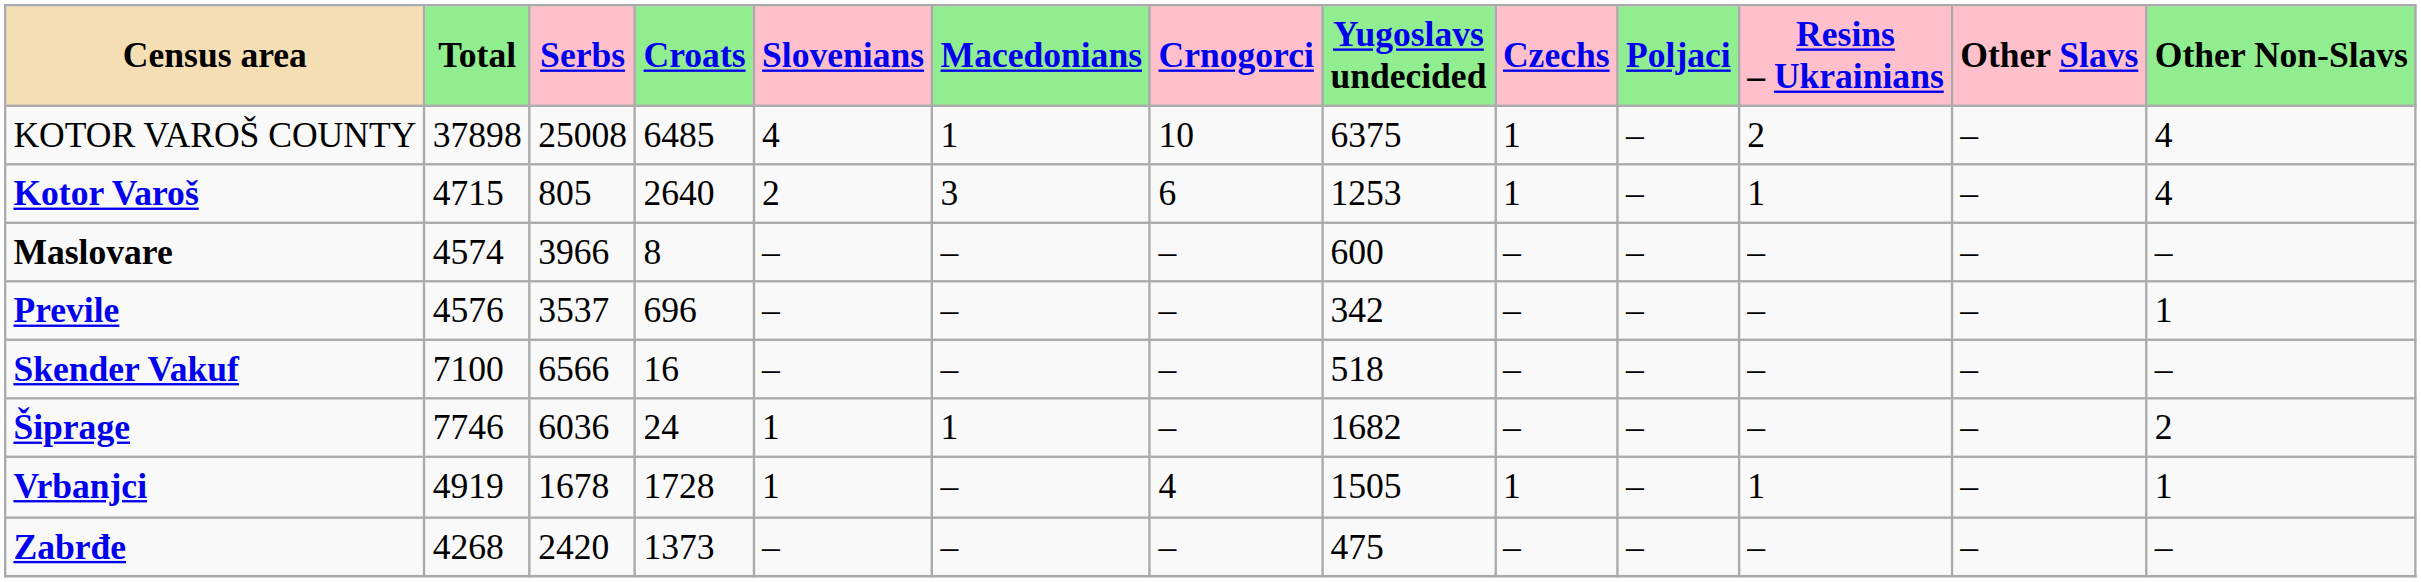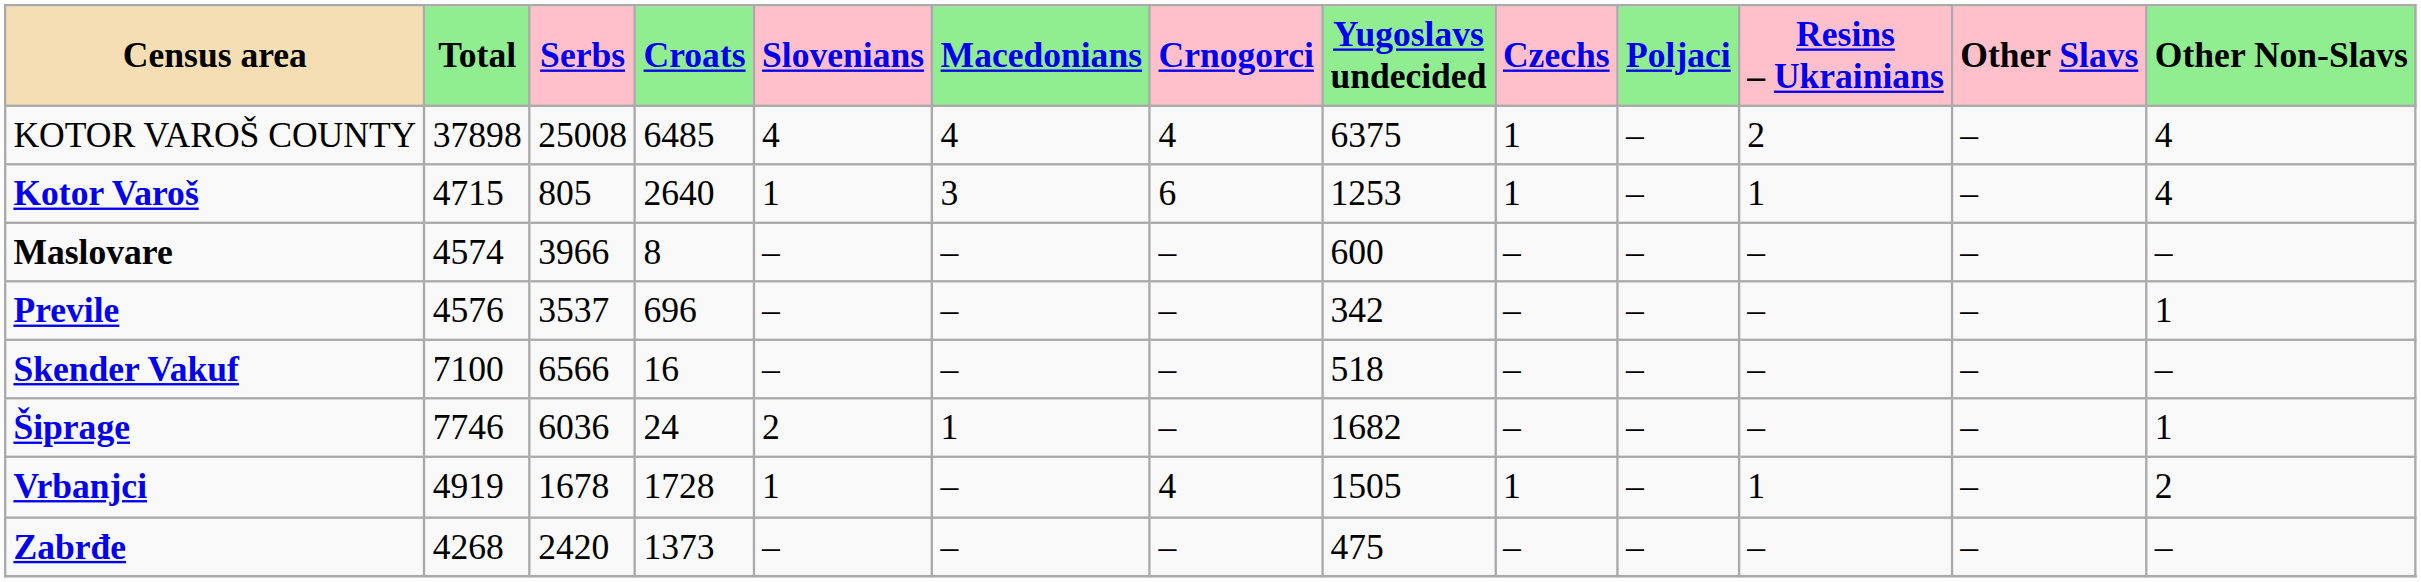 <table class="wikitable" style="font-size: 95%;">
 <tr>
 <th style="background:wheat;">Census area</th>
 <th style="background:lightgreen">Total</th>
 <th style="background:pink"><a href='#'>Serbs</a></th>
 <th style="background:lightgreen"><a href='#'>Croats</a></th>
 <th style="background:pink"><a href='#'>Slovenians</a></th>
 <th style="background:lightgreen"><a href='#'>Macedonians</a></th>
 <th style="background:pink"><a href='#'>Crnogorci</a></th>
 <th style="background:lightgreen"><a href='#'>Yugoslavs</a> <br>undecided</th>
 <th style="background:pink"><a href='#'>Czechs</a></th>
 <th style="background:lightgreen"><a href='#'>Poljaci</a></th>
 <th style="background:pink"><a href='#'>Resins</a><br> – <a href='#'>Ukrainians</a></th>
 <th style="background:pink">Other <a href='#'>Slavs</a></th>
 <th style="background:lightgreen">Other Non-Slavs</th>
 </tr>
 <tr>
 <td>KOTOR VAROŠ COUNTY</td>
 <td>37898</td>
 <td>25008</td>
 <td>6485</td>
 <td>4</td>
-<td>1</td>
-<td>10</td>
+<td>4</td>
+<td>4</td>
 <td>6375</td>
 <td>1</td>
 <td>–</td>
 <td>2</td>
 <td>–</td>
 <td>4</td>
 </tr>
 <tr>
 <td><strong><a href='#'>Kotor Varoš</a></strong></td>
 <td>4715</td>
 <td>805</td>
 <td>2640</td>
-<td>2</td>
+<td>1</td>
 <td>3</td>
 <td>6</td>
 <td>1253</td>
 <td>1</td>
 <td>–</td>
 <td>1</td>
 <td>–</td>
 <td>4</td>
 </tr>
 <tr>
 <td><strong>Maslovare</strong></td>
 <td>4574</td>
 <td>3966</td>
 <td>8</td>
 <td>–</td>
 <td>–</td>
 <td>–</td>
 <td>600</td>
 <td>–</td>
 <td>–</td>
 <td>–</td>
 <td>–</td>
 <td>–</td>
 </tr>
 <tr>
 <td><strong><a href='#'>Previle</a></strong></td>
 <td>4576</td>
 <td>3537</td>
 <td>696</td>
 <td>–</td>
 <td>–</td>
 <td>–</td>
 <td>342</td>
 <td>–</td>
 <td>–</td>
 <td>–</td>
 <td>–</td>
 <td>1</td>
 </tr>
 <tr>
 <td><strong><a href='#'>Skender Vakuf</a></strong></td>
 <td>7100</td>
 <td>6566</td>
 <td>16</td>
 <td>–</td>
 <td>–</td>
 <td>–</td>
 <td>518</td>
 <td>–</td>
 <td>–</td>
 <td>–</td>
 <td>–</td>
 <td>–</td>
 </tr>
 <tr>
 <td><strong><a href='#'>Šiprage</a></strong></td>
 <td>7746</td>
 <td>6036</td>
 <td>24</td>
-<td>1</td>
+<td>2</td>
 <td>1</td>
 <td>–</td>
 <td>1682</td>
 <td>–</td>
 <td>–</td>
 <td>–</td>
 <td>–</td>
-<td>2</td>
+<td>1</td>
 </tr>
 <tr>
 <td><strong><a href='#'>Vrbanjci</a></strong></td>
 <td>4919</td>
 <td>1678</td>
 <td>1728</td>
 <td>1</td>
 <td>–</td>
 <td>4</td>
 <td>1505</td>
 <td>1</td>
 <td>–</td>
 <td>1</td>
 <td>–</td>
-<td>1</td>
+<td>2</td>
 </tr>
 <tr>
 <td><strong><a href='#'>Zabrđe</a></strong></td>
 <td>4268</td>
 <td>2420</td>
 <td>1373</td>
 <td>–</td>
 <td>–</td>
 <td>–</td>
 <td>475</td>
 <td>–</td>
 <td>–</td>
 <td>–</td>
 <td>–</td>
 <td>–</td>
 </tr>
 <tr>
 </tr>
 </table>
